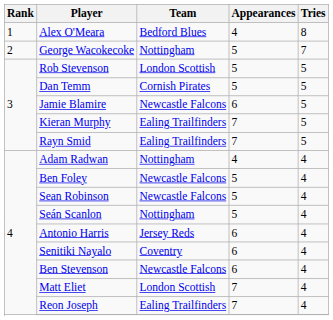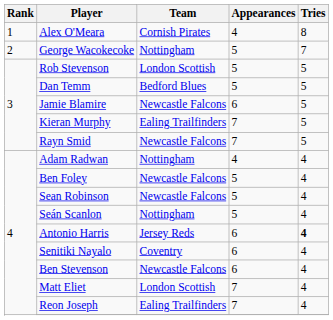 <table class="wikitable">
 <tr>
 <th>Rank</th>
 <th>Player</th>
 <th>Team</th>
 <th>Appearances</th>
 <th>Tries</th>
 </tr>
 <tr>
 <td>1</td>
 <td> <a href='#'>Alex O'Meara</a></td>
-<td><a href='#'>Bedford Blues</a></td>
+<td><a href='#'>Cornish Pirates</a></td>
 <td>4</td>
 <td>8</td>
 </tr>
 <tr>
 <td>2</td>
 <td> <a href='#'>George Wacokecoke</a></td>
 <td><a href='#'>Nottingham</a></td>
 <td>5</td>
 <td>7</td>
 </tr>
 <tr>
 <td rowspan=5>3</td>
 <td> <a href='#'>Rob Stevenson</a></td>
 <td><a href='#'>London Scottish</a></td>
 <td>5</td>
 <td>5</td>
 </tr>
 <tr>
 <td> <a href='#'>Dan Temm</a></td>
-<td><a href='#'>Cornish Pirates</a></td>
+<td><a href='#'>Bedford Blues</a></td>
 <td>5</td>
 <td>5</td>
 </tr>
 <tr>
 <td> <a href='#'>Jamie Blamire</a></td>
 <td><a href='#'>Newcastle Falcons</a></td>
 <td>6</td>
 <td>5</td>
 </tr>
 <tr>
 <td> <a href='#'>Kieran Murphy</a></td>
 <td><a href='#'>Ealing Trailfinders</a></td>
 <td>7</td>
 <td>5</td>
 </tr>
 <tr>
 <td> <a href='#'>Rayn Smid</a></td>
-<td><a href='#'>Ealing Trailfinders</a></td>
+<td><a href='#'>Newcastle Falcons</a></td>
 <td>7</td>
 <td>5</td>
 </tr>
 <tr>
 <td rowspan=10>4</td>
 <td> <a href='#'>Adam Radwan</a></td>
 <td><a href='#'>Nottingham</a></td>
 <td>4</td>
 <td>4</td>
 </tr>
 <tr>
 <td> <a href='#'>Ben Foley</a></td>
 <td><a href='#'>Newcastle Falcons</a></td>
 <td>5</td>
 <td>4</td>
 </tr>
 <tr>
 <td> <a href='#'>Sean Robinson</a></td>
 <td><a href='#'>Newcastle Falcons</a></td>
 <td>5</td>
 <td>4</td>
 </tr>
 <tr>
 <td> <a href='#'>Seán Scanlon</a></td>
 <td><a href='#'>Nottingham</a></td>
 <td>5</td>
 <td>4</td>
 </tr>
 <tr>
 <td> <a href='#'>Antonio Harris</a></td>
 <td><a href='#'>Jersey Reds</a></td>
 <td>6</td>
-<td>4</td>
+<td><strong>4</strong></td>
 </tr>
 <tr>
 <td> <a href='#'>Senitiki Nayalo</a></td>
 <td><a href='#'>Coventry</a></td>
 <td>6</td>
 <td>4</td>
 </tr>
 <tr>
 <td> <a href='#'>Ben Stevenson</a></td>
 <td><a href='#'>Newcastle Falcons</a></td>
 <td>6</td>
 <td>4</td>
 </tr>
 <tr>
 <td> <a href='#'>Matt Eliet</a></td>
 <td><a href='#'>London Scottish</a></td>
 <td>7</td>
 <td>4</td>
 </tr>
 <tr>
 <td> <a href='#'>Reon Joseph</a></td>
 <td><a href='#'>Ealing Trailfinders</a></td>
 <td>7</td>
 <td>4</td>
 </tr>
 <tr>
 </tr>
 </table>
